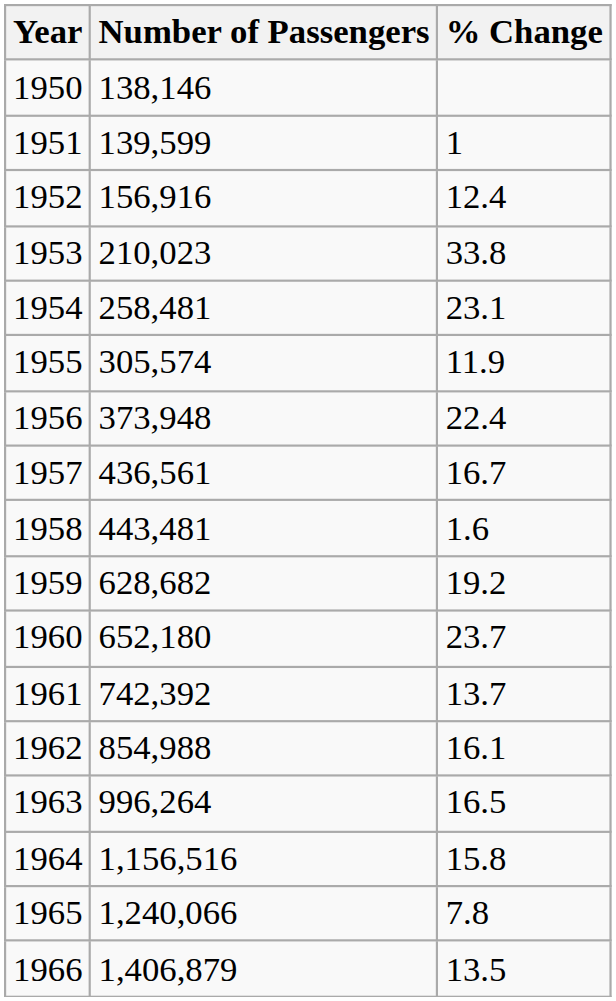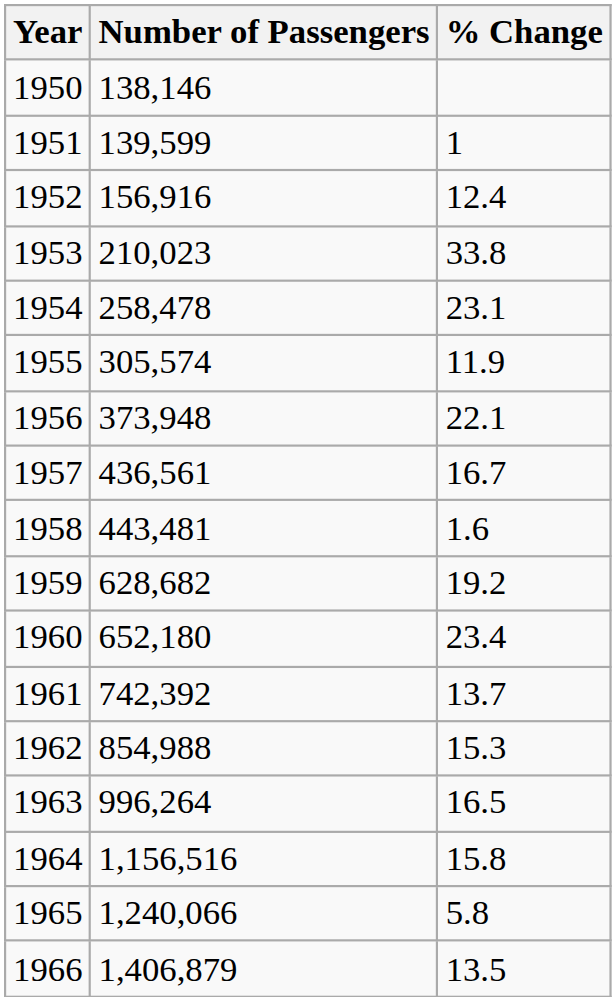 <table class="wikitable">
 <tr>
 <th>Year</th>
 <th>Number of Passengers</th>
 <th>% Change</th>
 </tr>
 <tr>
 <td>1950</td>
 <td>138,146</td>
 <td></td>
 </tr>
 <tr>
 <td>1951</td>
 <td>139,599</td>
 <td> 1</td>
 </tr>
 <tr>
 <td>1952</td>
 <td>156,916</td>
 <td> 12.4</td>
 </tr>
 <tr>
 <td>1953</td>
 <td>210,023</td>
 <td> 33.8</td>
 </tr>
 <tr>
 <td>1954</td>
-<td>258,481</td>
+<td>258,478</td>
 <td> 23.1</td>
 </tr>
 <tr>
 <td>1955</td>
 <td>305,574</td>
 <td> 11.9</td>
 </tr>
 <tr>
 <td>1956</td>
 <td>373,948</td>
-<td> 22.4</td>
+<td> 22.1</td>
 </tr>
 <tr>
 <td>1957</td>
 <td>436,561</td>
 <td> 16.7</td>
 </tr>
 <tr>
 <td>1958</td>
 <td>443,481</td>
 <td> 1.6</td>
 </tr>
 <tr>
 <td>1959</td>
 <td>628,682</td>
 <td> 19.2</td>
 </tr>
 <tr>
 <td>1960</td>
 <td>652,180</td>
-<td> 23.7</td>
+<td> 23.4</td>
 </tr>
 <tr>
 <td>1961</td>
 <td>742,392</td>
 <td> 13.7</td>
 </tr>
 <tr>
 <td>1962</td>
 <td>854,988</td>
-<td> 16.1</td>
+<td> 15.3</td>
 </tr>
 <tr>
 <td>1963</td>
 <td>996,264</td>
 <td> 16.5</td>
 </tr>
 <tr>
 <td>1964</td>
 <td>1,156,516</td>
 <td> 15.8</td>
 </tr>
 <tr>
 <td>1965</td>
 <td>1,240,066</td>
-<td> 7.8</td>
+<td> 5.8</td>
 </tr>
 <tr>
 <td>1966</td>
 <td>1,406,879</td>
 <td> 13.5</td>
 </tr>
 </table>
